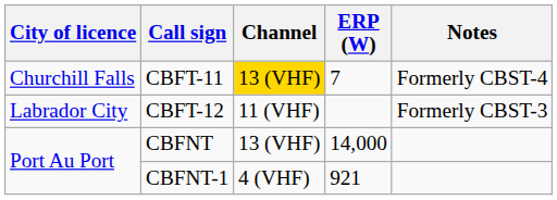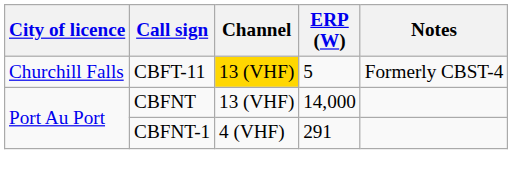 <table class="wikitable sortable">
 <tr>
 <th><a href='#'>City of licence</a></th>
 <th><a href='#'>Call sign</a></th>
 <th scope = "row">Channel</th>
 <th><a href='#'>ERP</a><br>(<a href='#'>W</a>)</th>
 <th scope = "row">Notes</th>
 </tr>
 <tr>
 <td><a href='#'>Churchill Falls</a></td>
 <td>CBFT-11</td>
 <td style="background: gold;">13 (VHF)</td>
-<td>7</td>
+<td>5</td>
 <td>Formerly CBST-4</td>
-</tr>
-<tr>
-<td><a href='#'>Labrador City</a></td>
-<td>CBFT-12</td>
-<td>11 (VHF)</td>
-<td></td>
-<td>Formerly CBST-3</td>
 </tr>
 <tr>
 <td rowspan=2><a href='#'>Port Au Port</a></td>
 <td>CBFNT</td>
 <td>13 (VHF)</td>
 <td>14,000</td>
 <td></td>
 </tr>
 <tr>
 <td>CBFNT-1</td>
 <td>4 (VHF)</td>
-<td>921</td>
+<td>291</td>
 <td></td>
 </tr>
 </table>
